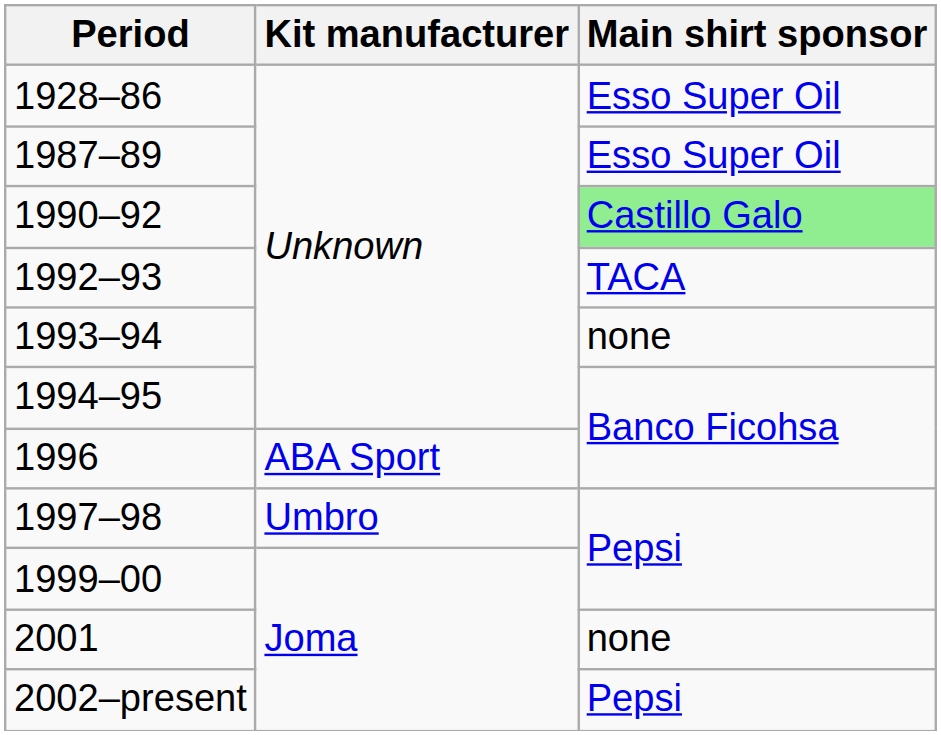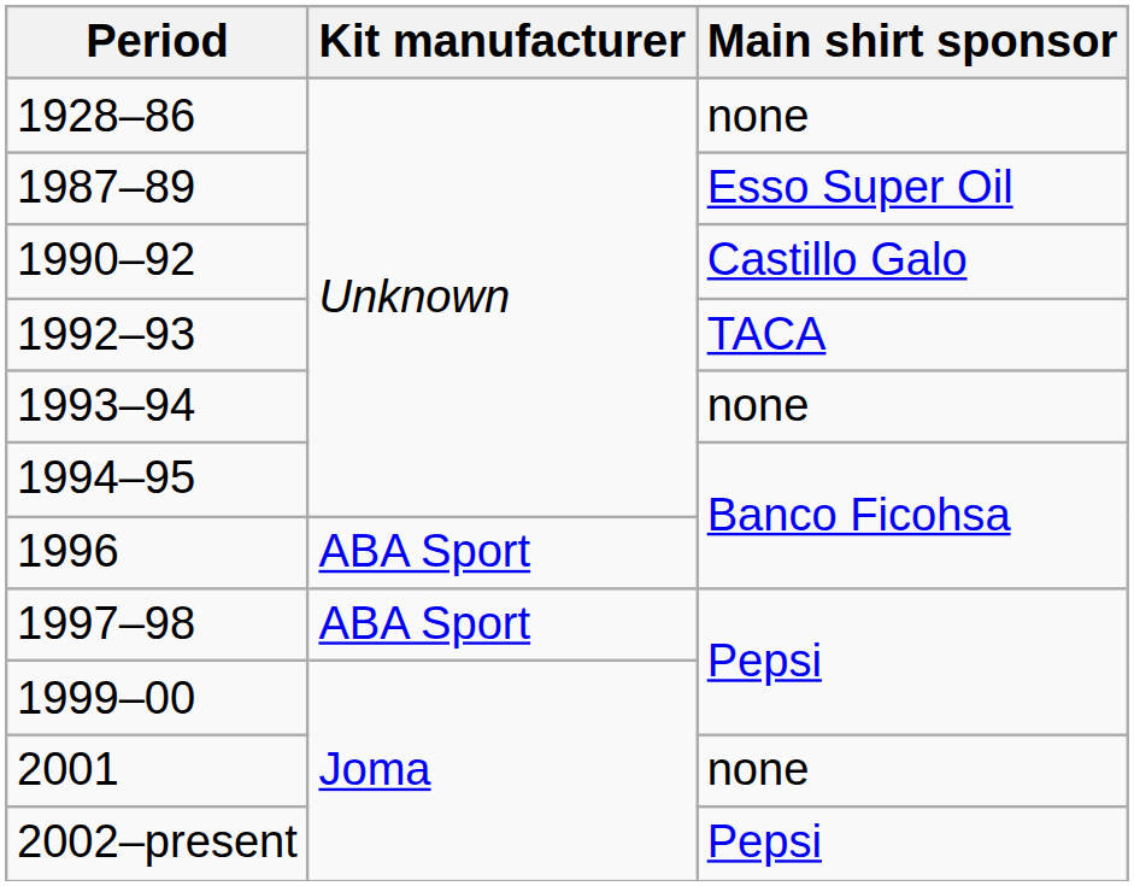 <table class="wikitable">
 <tr>
 <th>Period</th>
 <th>Kit manufacturer</th>
 <th>Main shirt sponsor</th>
 </tr>
 <tr>
 <td>1928–86</td>
 <td rowspan="6"><em>Unknown</em></td>
-<td><a href='#'>Esso Super Oil</a></td>
+<td>none</td>
 </tr>
 <tr>
 <td>1987–89</td>
 <td><a href='#'>Esso Super Oil</a></td>
 </tr>
 <tr>
 <td>1990–92</td>
-<td style="background: lightgreen;"><a href='#'>Castillo Galo</a></td>
+<td><a href='#'>Castillo Galo</a></td>
 </tr>
 <tr>
 <td>1992–93</td>
 <td><a href='#'>TACA</a></td>
 </tr>
 <tr>
 <td>1993–94</td>
 <td>none</td>
 </tr>
 <tr>
 <td>1994–95</td>
 <td rowspan="2"><a href='#'>Banco Ficohsa</a></td>
 </tr>
 <tr>
 <td>1996</td>
 <td><a href='#'>ABA Sport</a></td>
 </tr>
 <tr>
 <td>1997–98</td>
-<td><a href='#'>Umbro</a></td>
+<td><a href='#'>ABA Sport</a></td>
 <td rowspan="2"><a href='#'>Pepsi</a></td>
 </tr>
 <tr>
 <td>1999–00</td>
 <td rowspan="3"><a href='#'>Joma</a></td>
 </tr>
 <tr>
 <td>2001</td>
 <td>none</td>
 </tr>
 <tr>
 <td>2002–present</td>
 <td><a href='#'>Pepsi</a></td>
 </tr>
 </table>
